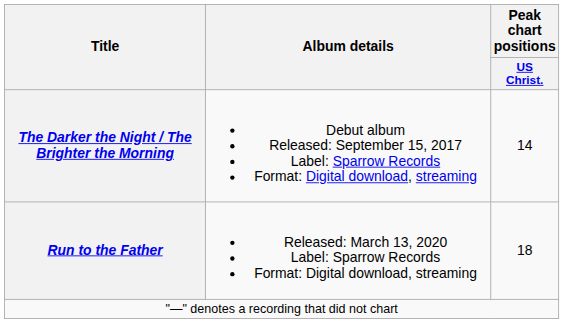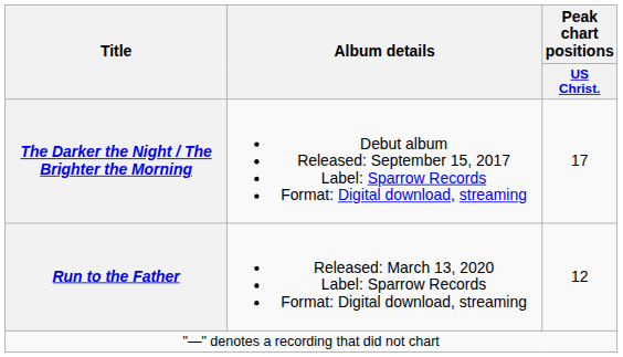 <table class="wikitable plainrowheaders" style="text-align:center;">
 <tr>
 <th scope="col" rowspan="2" style="width:14em;">Title</th>
 <th scope="col" rowspan="2" style="width:20em;">Album details</th>
 <th scope="col" colspan="1">Peak chart positions</th>
 </tr>
 <tr>
 <th scope="col" style="width:3em;font-size:85%;"><a href='#'>US<br>Christ.</a></th>
 </tr>
 <tr>
 <th scope="row"><em><a href='#'>The Darker the Night / The Brighter the Morning</a></em></th>
 <td><br><ul><li>Debut album</li><li>Released: September 15, 2017</li><li>Label: <a href='#'>Sparrow Records</a></li><li>Format: <a href='#'>Digital download</a>, <a href='#'>streaming</a></li></ul></td>
-<td>14<br></td>
+<td>17<br></td>
 </tr>
 <tr>
 <th scope="row"><em><a href='#'>Run to the Father</a></em></th>
 <td><br><ul><li>Released: March 13, 2020</li><li>Label: Sparrow Records</li><li>Format: Digital download, streaming</li></ul></td>
-<td>18<br></td>
+<td>12<br></td>
 </tr>
 <tr>
 <td colspan="4" style="font-size:90%">"—" denotes a recording that did not chart</td>
 </tr>
 </table>
